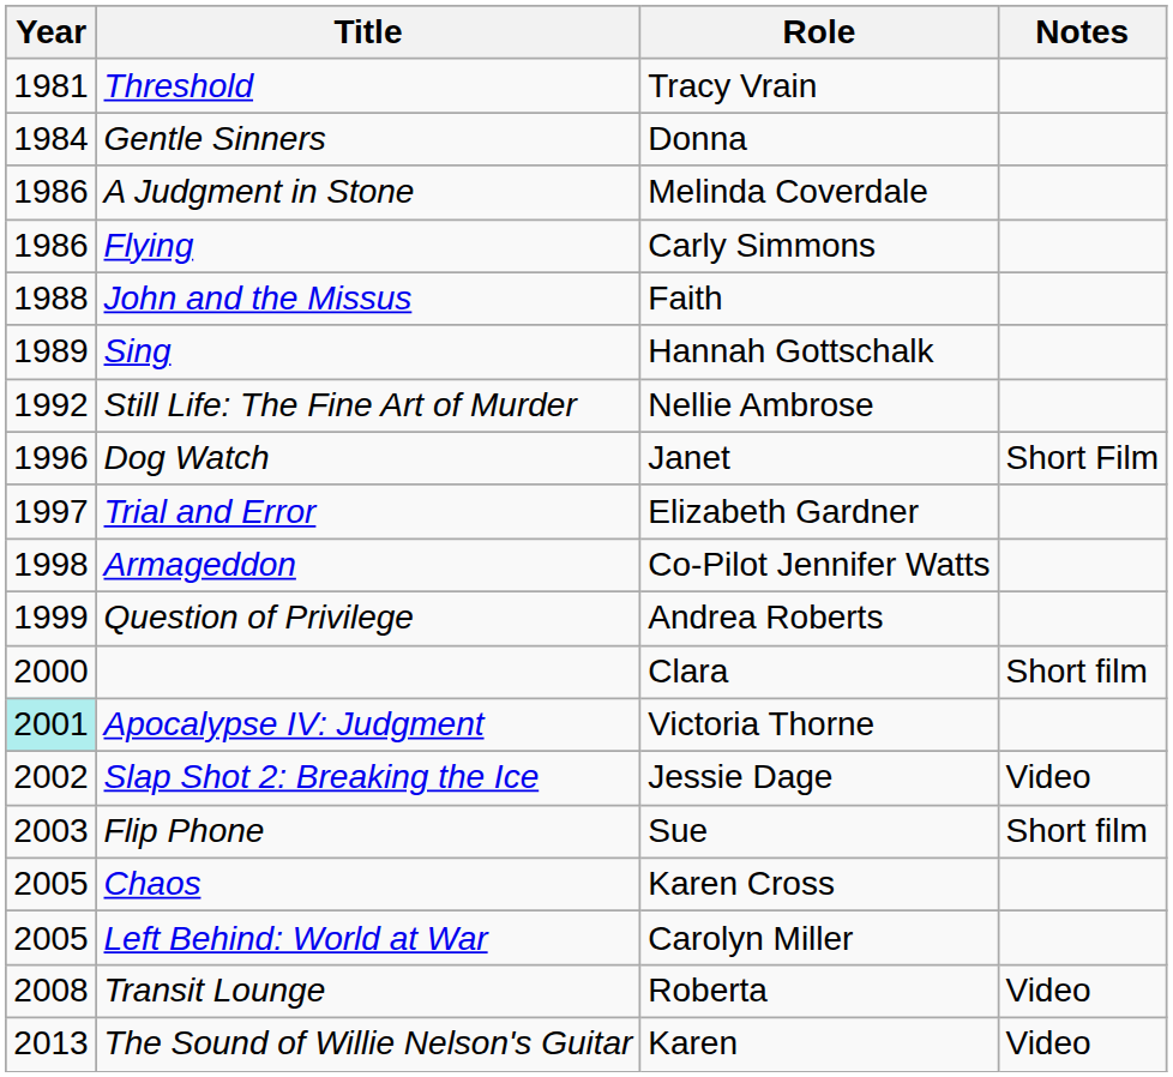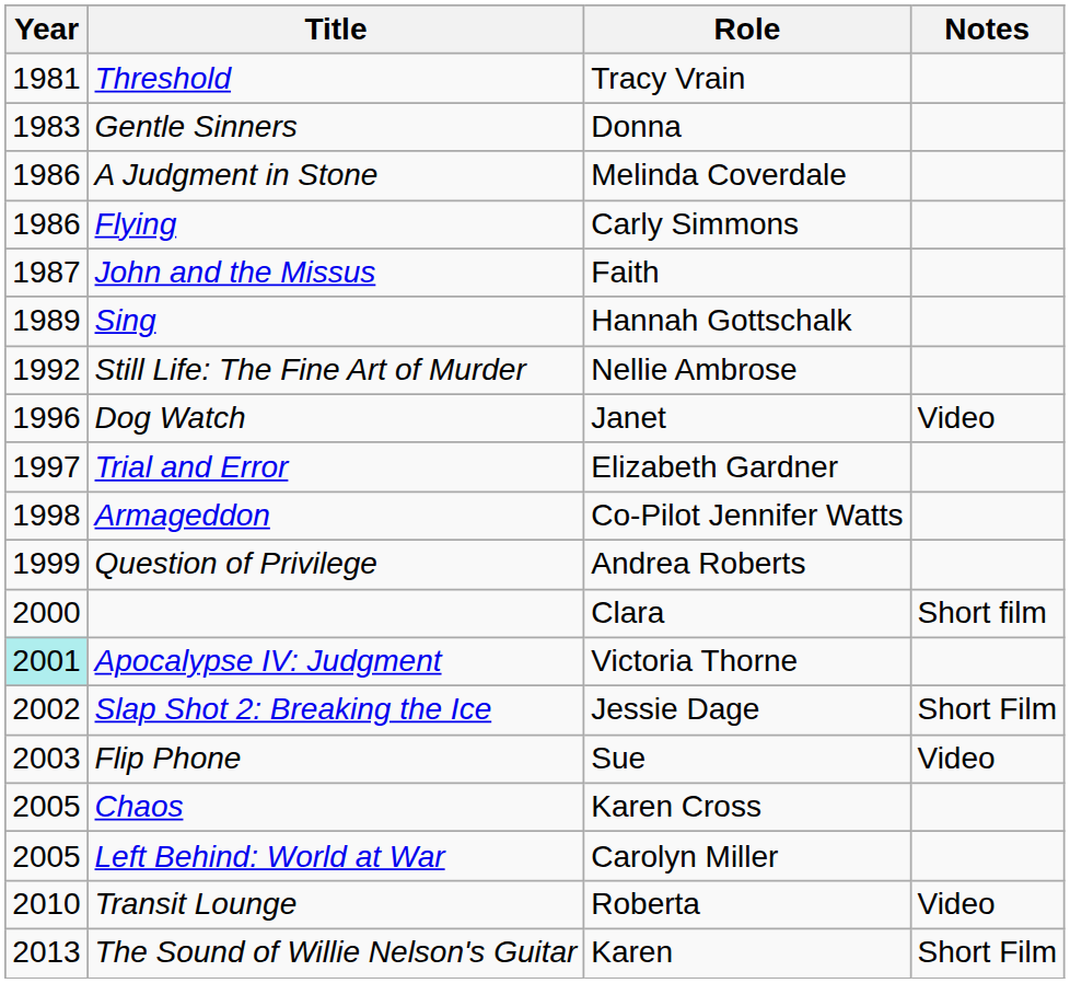 <table class="wikitable sortable">
 <tr>
 <th>Year</th>
 <th>Title</th>
 <th>Role</th>
 <th class="unsortable">Notes</th>
 </tr>
 <tr>
 <td>1981</td>
 <td><em><a href='#'>Threshold</a></em></td>
 <td>Tracy Vrain</td>
 <td></td>
 </tr>
 <tr>
-<td>1984</td>
+<td>1983</td>
 <td><em>Gentle Sinners</em></td>
 <td>Donna</td>
 <td></td>
 </tr>
 <tr>
 <td>1986</td>
 <td data-sort-value="Judgment in Stone, A"><em>A Judgment in Stone</em></td>
 <td>Melinda Coverdale</td>
 <td></td>
 </tr>
 <tr>
 <td>1986</td>
 <td><em><a href='#'>Flying</a></em></td>
 <td>Carly Simmons</td>
 <td></td>
 </tr>
 <tr>
-<td>1988</td>
+<td>1987</td>
 <td><em><a href='#'>John and the Missus</a></em></td>
 <td>Faith</td>
 <td></td>
 </tr>
 <tr>
 <td>1989</td>
 <td><em><a href='#'>Sing</a></em></td>
 <td>Hannah Gottschalk</td>
 <td></td>
 </tr>
 <tr>
 <td>1992</td>
 <td><em>Still Life: The Fine Art of Murder</em></td>
 <td>Nellie Ambrose</td>
 <td></td>
 </tr>
 <tr>
 <td>1996</td>
 <td><em>Dog Watch</em></td>
 <td>Janet</td>
-<td>Short Film</td>
+<td>Video</td>
 </tr>
 <tr>
 <td>1997</td>
 <td><em><a href='#'>Trial and Error</a></em></td>
 <td>Elizabeth Gardner</td>
 <td></td>
 </tr>
 <tr>
 <td>1998</td>
 <td><em><a href='#'>Armageddon</a></em></td>
 <td>Co-Pilot Jennifer Watts</td>
 <td></td>
 </tr>
 <tr>
 <td>1999</td>
 <td><em>Question of Privilege</em></td>
 <td>Andrea Roberts</td>
 <td></td>
 </tr>
 <tr>
 <td>2000</td>
 <td><em></em></td>
 <td>Clara</td>
 <td>Short film</td>
 </tr>
 <tr>
 <td style="background: paleturquoise;">2001</td>
 <td><em><a href='#'>Apocalypse IV: Judgment</a></em></td>
 <td>Victoria Thorne</td>
 <td></td>
 </tr>
 <tr>
 <td>2002</td>
 <td><em><a href='#'>Slap Shot 2: Breaking the Ice</a></em></td>
 <td>Jessie Dage</td>
-<td>Video</td>
+<td>Short Film</td>
 </tr>
 <tr>
 <td>2003</td>
 <td><em>Flip Phone</em></td>
 <td>Sue</td>
-<td>Short film</td>
+<td>Video</td>
 </tr>
 <tr>
 <td>2005</td>
 <td><em><a href='#'>Chaos</a></em></td>
 <td>Karen Cross</td>
 <td></td>
 </tr>
 <tr>
 <td>2005</td>
 <td><em><a href='#'>Left Behind: World at War</a></em></td>
 <td>Carolyn Miller</td>
 <td></td>
 </tr>
 <tr>
-<td>2008</td>
+<td>2010</td>
 <td><em>Transit Lounge</em></td>
 <td>Roberta</td>
 <td>Video</td>
 </tr>
 <tr>
 <td>2013</td>
 <td data-sort-value="Sound of Willie Nelson's Guitar, The"><em>The Sound of Willie Nelson's Guitar</em></td>
 <td>Karen</td>
-<td>Video</td>
+<td>Short Film</td>
 </tr>
 </table>
